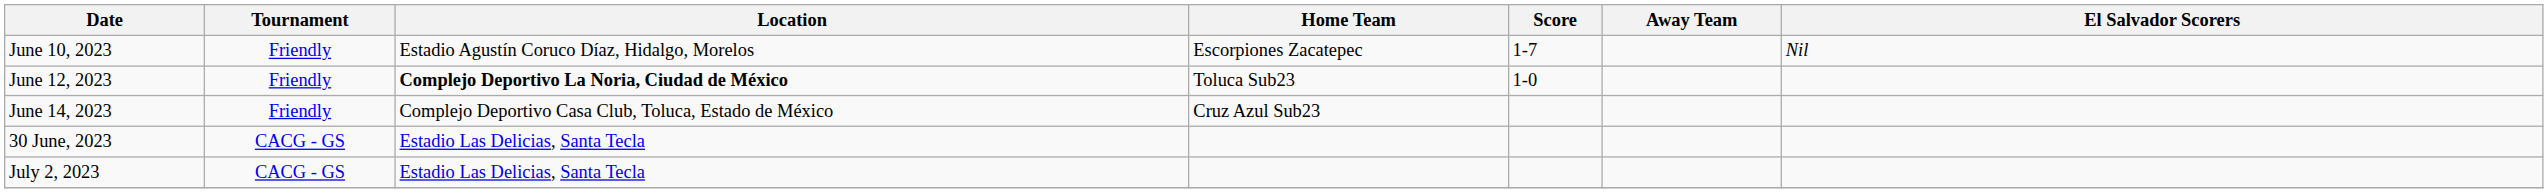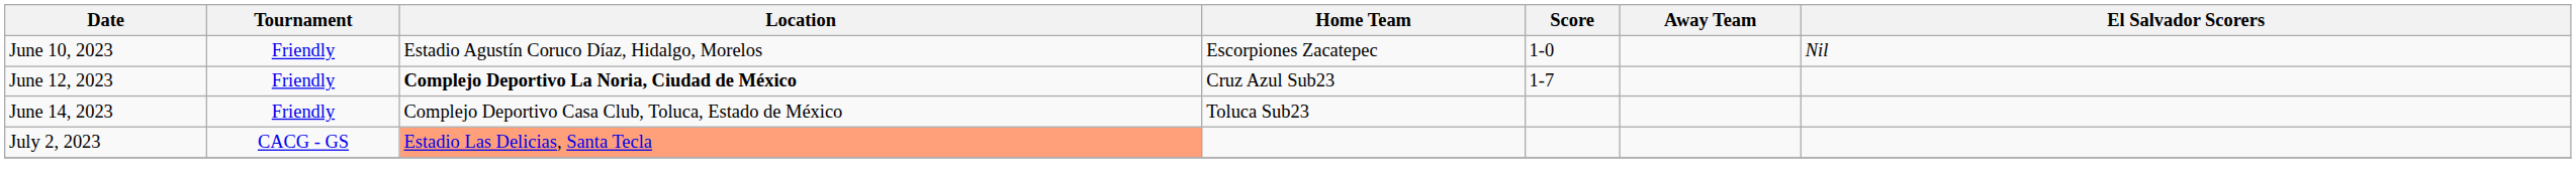 <table class="wikitable"  style="width:100%; font-size:90%;">
 <tr>
 <th>Date</th>
 <th>Tournament</th>
 <th>Location</th>
 <th>Home Team</th>
 <th>Score</th>
 <th>Away Team</th>
 <th width=30%>El Salvador Scorers</th>
 </tr>
 <tr>
 <td>June 10, 2023</td>
 <td style="text-align:center;"><a href='#'>Friendly</a></td>
 <td>Estadio Agustín Coruco Díaz, Hidalgo, Morelos</td>
 <td> Escorpiones Zacatepec</td>
-<td>1-7</td>
+<td>1-0</td>
 <td></td>
 <td><em>Nil</em></td>
 </tr>
 <tr>
 <td>June 12, 2023</td>
 <td style="text-align:center;"><a href='#'>Friendly</a></td>
 <td><strong>Complejo Deportivo La Noria, Ciudad de México</strong></td>
-<td> Toluca Sub23</td>
-<td>1-0</td>
+<td> Cruz Azul Sub23</td>
+<td>1-7</td>
 <td></td>
 <td></td>
 </tr>
 <tr>
 <td>June 14, 2023</td>
 <td style="text-align:center;"><a href='#'>Friendly</a></td>
 <td>Complejo Deportivo Casa Club, Toluca, Estado de México</td>
-<td> Cruz Azul Sub23</td>
-<td></td>
-<td></td>
-<td></td>
-</tr>
-<tr>
-<td>30 June, 2023</td>
-<td style="text-align:center;"><a href='#'>CACG - GS</a></td>
-<td><a href='#'>Estadio Las Delicias</a>, <a href='#'>Santa Tecla</a></td>
-<td></td>
+<td> Toluca Sub23</td>
 <td></td>
 <td></td>
 <td></td>
 </tr>
 <tr>
 <td>July 2, 2023</td>
 <td style="text-align:center;"><a href='#'>CACG - GS</a></td>
-<td><a href='#'>Estadio Las Delicias</a>, <a href='#'>Santa Tecla</a></td>
+<td style="background: lightsalmon;"><a href='#'>Estadio Las Delicias</a>, <a href='#'>Santa Tecla</a></td>
 <td></td>
 <td></td>
 <td></td>
 <td></td>
 </tr>
 <tr>
 </tr>
 </table>
